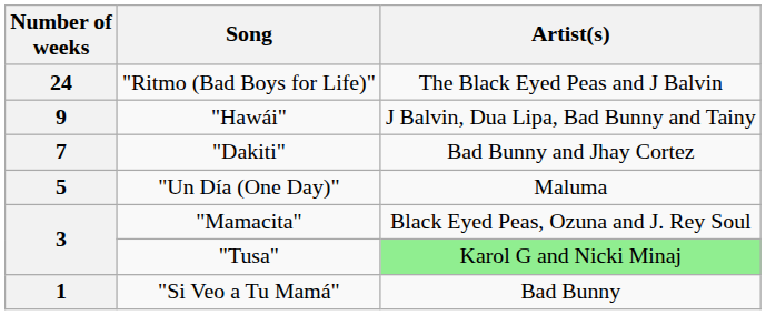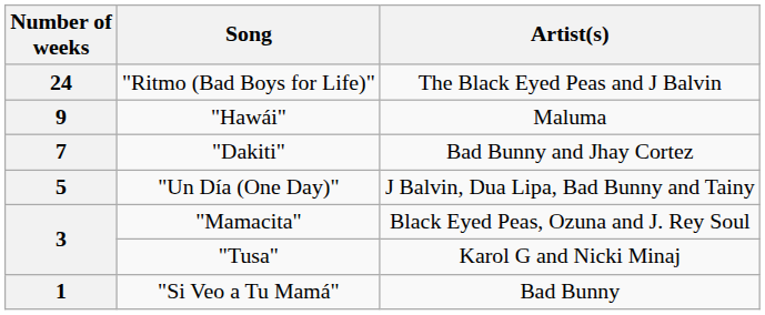 <table class="wikitable plainrowheaders" style="text-align:center">
 <tr>
 <th>Number of<br>weeks</th>
 <th>Song</th>
 <th>Artist(s)</th>
 </tr>
 <tr>
 <th scope="row" style="text-align:center">24</th>
 <td>"Ritmo (Bad Boys for Life)"</td>
 <td>The Black Eyed Peas and J Balvin</td>
 </tr>
 <tr>
 <th scope="row" style="text-align:center">9</th>
 <td>"Hawái"</td>
-<td>J Balvin, Dua Lipa, Bad Bunny and Tainy</td>
+<td>Maluma</td>
 </tr>
 <tr>
 <th scope="row" style="text-align:center">7</th>
 <td>"Dakiti"</td>
 <td>Bad Bunny and Jhay Cortez</td>
 </tr>
 <tr>
 <th scope="row" style="text-align:center">5</th>
 <td>"Un Día (One Day)"</td>
-<td>Maluma</td>
+<td>J Balvin, Dua Lipa, Bad Bunny and Tainy</td>
 </tr>
 <tr>
 <th scope="row" style="text-align:center" rowspan="2">3</th>
 <td>"Mamacita"</td>
 <td>Black Eyed Peas, Ozuna and J. Rey Soul</td>
 </tr>
 <tr>
 <td>"Tusa"</td>
-<td style="background: lightgreen;">Karol G and Nicki Minaj</td>
+<td>Karol G and Nicki Minaj</td>
 </tr>
 <tr>
 <th scope="row" style="text-align:center">1</th>
 <td>"Si Veo a Tu Mamá"</td>
 <td>Bad Bunny</td>
 </tr>
 </table>
